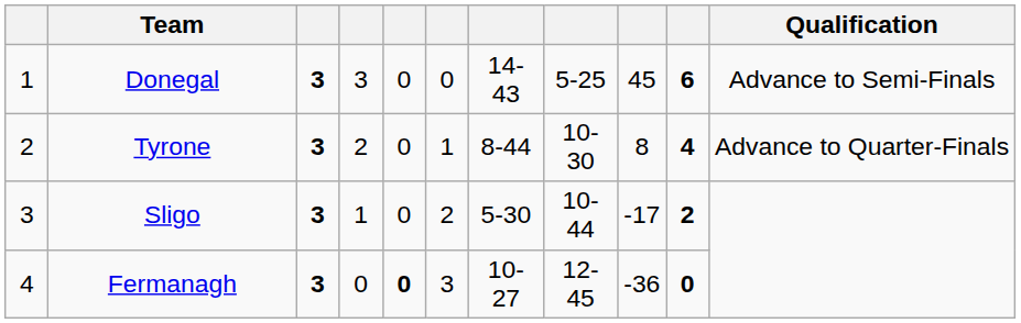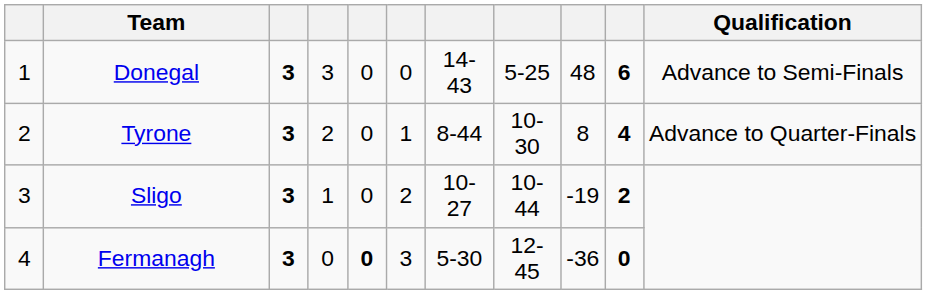 <table class="wikitable">
 <tr>
 <th width="20"></th>
 <th width="150">Team</th>
 <th width="20"></th>
 <th width="20"></th>
 <th width="20"></th>
 <th width="20"></th>
 <th width="40"></th>
 <th width="40"></th>
 <th width="20"></th>
 <th width="20"></th>
 <th>Qualification</th>
 </tr>
 <tr align="center">
 <td>1</td>
 <td> <a href='#'>Donegal</a></td>
 <td><strong>3</strong></td>
 <td>3</td>
 <td>0</td>
 <td>0</td>
 <td>14-43</td>
 <td>5-25</td>
-<td>45</td>
+<td>48</td>
 <td><strong>6</strong></td>
 <td>Advance to Semi-Finals</td>
 </tr>
 <tr align="center">
 <td>2</td>
 <td> <a href='#'>Tyrone</a></td>
 <td><strong>3</strong></td>
 <td>2</td>
 <td>0</td>
 <td>1</td>
 <td>8-44</td>
 <td>10-30</td>
 <td>8</td>
 <td><strong>4</strong></td>
 <td>Advance to Quarter-Finals</td>
 </tr>
 <tr align="center">
 <td>3</td>
 <td> <a href='#'>Sligo</a></td>
 <td><strong>3</strong></td>
 <td>1</td>
 <td>0</td>
 <td>2</td>
-<td>5-30</td>
+<td>10-27</td>
 <td>10-44</td>
-<td>-17</td>
+<td>-19</td>
 <td><strong>2</strong></td>
 <td rowspan="2"></td>
 </tr>
 <tr align="center">
 <td>4</td>
 <td> <a href='#'>Fermanagh</a></td>
 <td><strong>3</strong></td>
 <td>0</td>
 <td><strong>0</strong></td>
 <td>3</td>
-<td>10-27</td>
+<td>5-30</td>
 <td>12-45</td>
 <td>-36</td>
 <td><strong>0</strong></td>
 </tr>
 </table>
